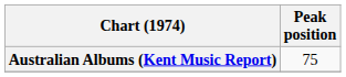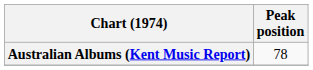 <table class="wikitable sortable plainrowheaders">
 <tr>
 <th>Chart (1974)</th>
 <th>Peak<br>position</th>
 </tr>
 <tr>
 <th scope="row">Australian Albums (<a href='#'>Kent Music Report</a>)</th>
-<td align="center">75</td>
+<td align="center">78</td>
 </tr>
 <tr>
 </tr>
 </table>
